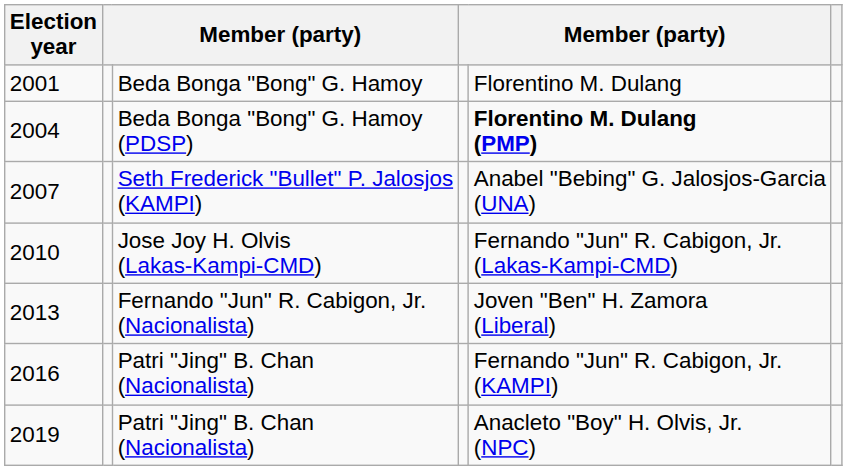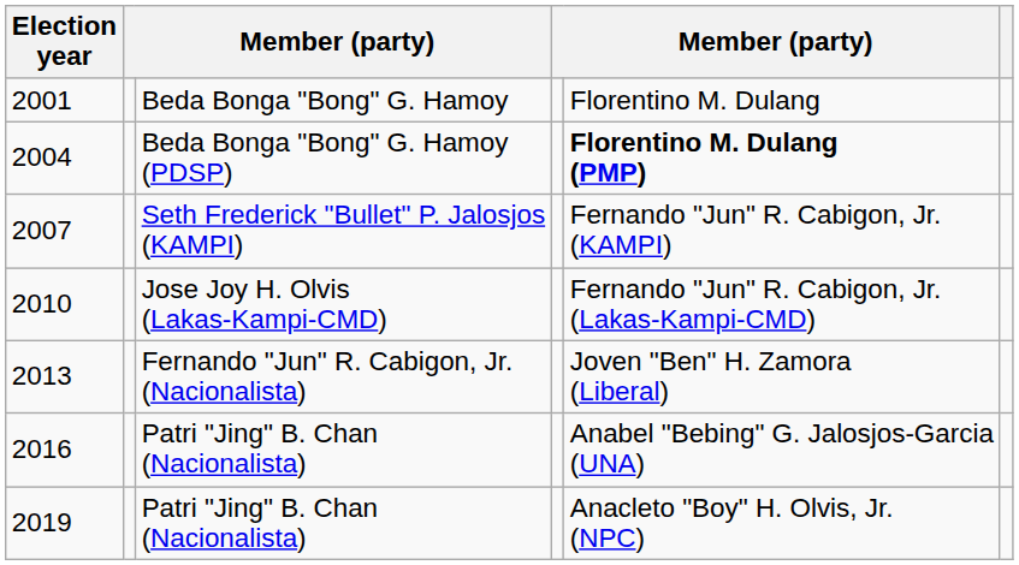 <table class=wikitable>
 <tr>
 <th width=60px>Election<br>year</th>
 <th colspan=2 width=140px>Member (party)</th>
 <th colspan=2 width=140px>Member (party)</th>
 <th !></th>
 </tr>
 <tr>
 <td>2001</td>
 <td></td>
 <td>Beda Bonga "Bong" G. Hamoy</td>
 <td></td>
 <td>Florentino M. Dulang</td>
 <td></td>
 </tr>
 <tr>
 <td>2004</td>
 <td bgcolor=></td>
 <td>Beda Bonga "Bong" G. Hamoy<br>(<a href='#'>PDSP</a>)</td>
 <td bgcolor=></td>
 <td><strong>Florentino M. Dulang<br>(<a href='#'>PMP</a>)</strong></td>
 <td></td>
 </tr>
 <tr>
 <td>2007</td>
 <td bgcolor=></td>
 <td><a href='#'>Seth Frederick "Bullet" P. Jalosjos</a><br>(<a href='#'>KAMPI</a>)</td>
 <td bgcolor=></td>
-<td>Anabel "Bebing" G. Jalosjos-Garcia<br>(<a href='#'>UNA</a>)</td>
+<td>Fernando "Jun" R. Cabigon, Jr.<br>(<a href='#'>KAMPI</a>)</td>
 <td></td>
 </tr>
 <tr>
 <td>2010</td>
 <td bgcolor=></td>
 <td>Jose Joy H. Olvis<br>(<a href='#'>Lakas-Kampi-CMD</a>)</td>
 <td bgcolor=></td>
 <td>Fernando "Jun" R. Cabigon, Jr.<br>(<a href='#'>Lakas-Kampi-CMD</a>)</td>
 <td></td>
 </tr>
 <tr>
 <td>2013</td>
 <td bgcolor=></td>
 <td>Fernando "Jun" R. Cabigon, Jr.<br>(<a href='#'>Nacionalista</a>)</td>
 <td bgcolor=></td>
 <td>Joven "Ben" H. Zamora<br>(<a href='#'>Liberal</a>)</td>
 <td></td>
 </tr>
 <tr>
 <td>2016</td>
 <td bgcolor=></td>
 <td>Patri "Jing" B. Chan<br>(<a href='#'>Nacionalista</a>)</td>
 <td bgcolor=></td>
-<td>Fernando "Jun" R. Cabigon, Jr.<br>(<a href='#'>KAMPI</a>)</td>
+<td>Anabel "Bebing" G. Jalosjos-Garcia<br>(<a href='#'>UNA</a>)</td>
 <td></td>
 </tr>
 <tr>
 <td>2019</td>
 <td bgcolor=></td>
 <td>Patri "Jing" B. Chan<br>(<a href='#'>Nacionalista</a>)</td>
 <td bgcolor=></td>
 <td>Anacleto "Boy" H. Olvis, Jr.<br>(<a href='#'>NPC</a>)</td>
 <td></td>
 </tr>
 </table>
